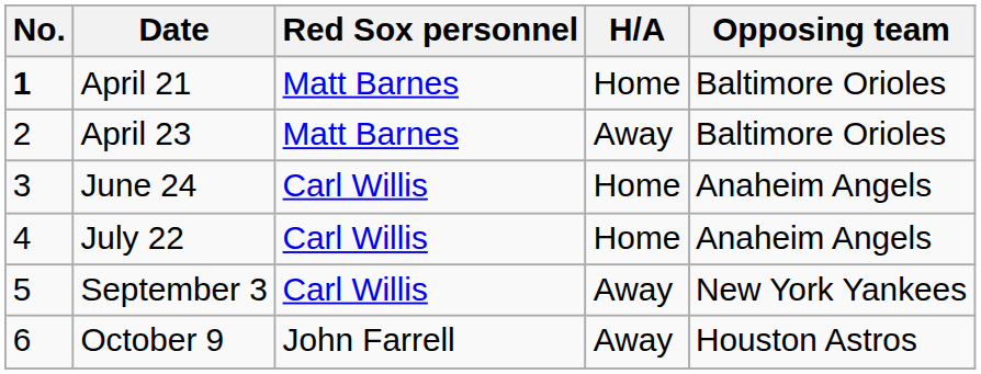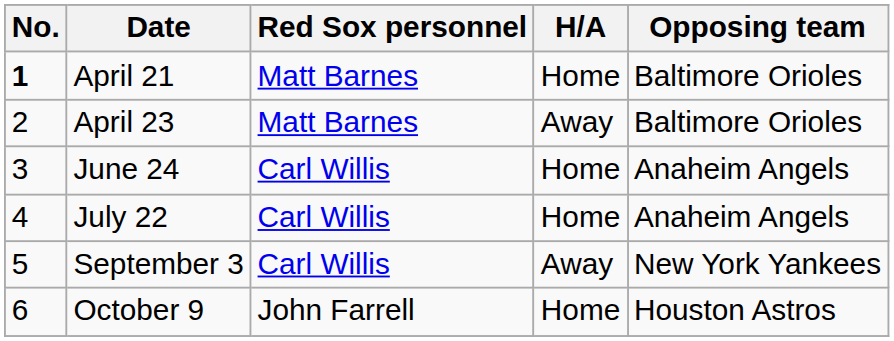 <table class="wikitable">
 <tr>
 <th>No.</th>
 <th>Date</th>
 <th>Red Sox personnel</th>
 <th>H/A</th>
 <th>Opposing team</th>
 </tr>
 <tr>
 <td><strong>1</strong></td>
 <td>April 21</td>
 <td><a href='#'>Matt Barnes</a></td>
 <td>Home</td>
 <td>Baltimore Orioles</td>
 </tr>
 <tr>
 <td>2</td>
 <td>April 23</td>
 <td><a href='#'>Matt Barnes</a></td>
 <td>Away</td>
 <td>Baltimore Orioles</td>
 </tr>
 <tr>
 <td>3</td>
 <td>June 24</td>
 <td><a href='#'>Carl Willis</a></td>
 <td>Home</td>
 <td>Anaheim Angels</td>
 </tr>
 <tr>
 <td>4</td>
 <td>July 22</td>
 <td><a href='#'>Carl Willis</a></td>
 <td>Home</td>
 <td>Anaheim Angels</td>
 </tr>
 <tr>
 <td>5</td>
 <td>September 3</td>
 <td><a href='#'>Carl Willis</a></td>
 <td>Away</td>
 <td>New York Yankees</td>
 </tr>
 <tr>
 <td>6</td>
 <td>October 9</td>
 <td>John Farrell</td>
-<td>Away</td>
+<td>Home</td>
 <td>Houston Astros</td>
 </tr>
 </table>
